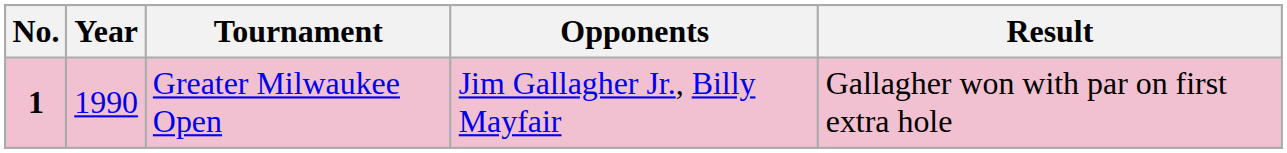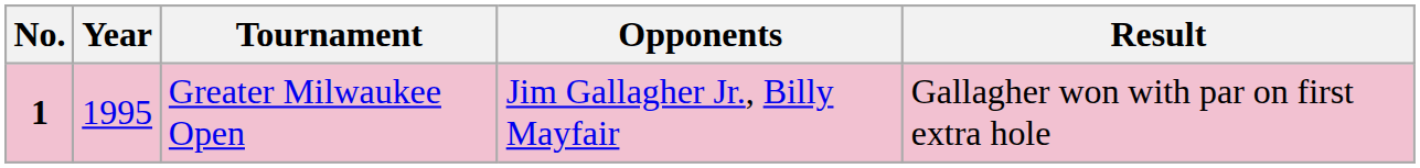 <table class="wikitable" style="font-size:95%;">
 <tr>
 <th>No.</th>
 <th>Year</th>
 <th>Tournament</th>
 <th>Opponents</th>
 <th>Result</th>
 </tr>
 <tr style="background:#F2C1D1;">
 <td align=center><strong>1</strong></td>
-<td><a href='#'>1990</a></td>
+<td><a href='#'>1995</a></td>
 <td><a href='#'>Greater Milwaukee Open</a></td>
 <td> <a href='#'>Jim Gallagher Jr.</a>,  <a href='#'>Billy Mayfair</a></td>
 <td>Gallagher won with par on first extra hole</td>
 </tr>
 </table>
